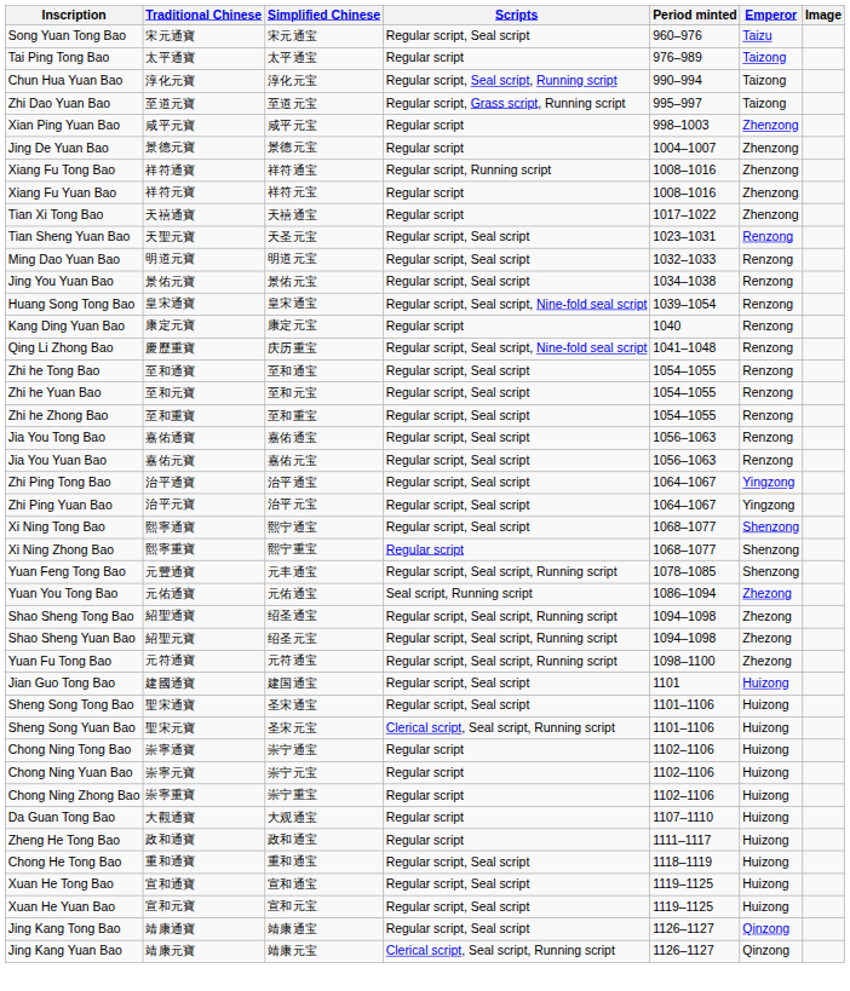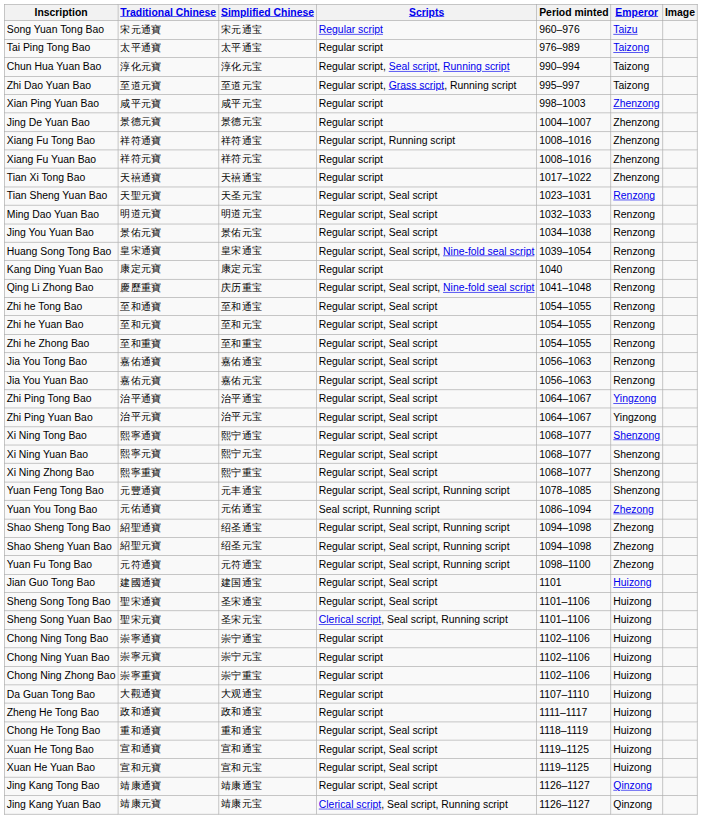 <table class="wikitable">
 <tr>
 <th>Inscription</th>
 <th><a href='#'>Traditional Chinese</a></th>
 <th><a href='#'>Simplified Chinese</a></th>
 <th><a href='#'>Scripts</a></th>
 <th>Period minted</th>
 <th><a href='#'>Emperor</a></th>
 <th>Image</th>
 </tr>
 <tr>
 <td>Song Yuan Tong Bao</td>
 <td>宋元通寶</td>
 <td>宋元通宝</td>
-<td>Regular script, Seal script</td>
+<td><a href='#'>Regular script</a></td>
 <td>960–976</td>
 <td><a href='#'>Taizu</a></td>
 <td></td>
 </tr>
 <tr>
 <td>Tai Ping Tong Bao</td>
 <td>太平通寶</td>
 <td>太平通宝</td>
 <td>Regular script</td>
 <td>976–989</td>
 <td><a href='#'>Taizong</a></td>
 <td></td>
 </tr>
 <tr>
 <td>Chun Hua Yuan Bao</td>
 <td>淳化元寶</td>
 <td>淳化元宝</td>
 <td>Regular script, <a href='#'>Seal script</a>, <a href='#'>Running script</a></td>
 <td>990–994</td>
 <td>Taizong</td>
 <td></td>
 </tr>
 <tr>
 <td>Zhi Dao Yuan Bao</td>
 <td>至道元寶</td>
 <td>至道元宝</td>
 <td>Regular script, <a href='#'>Grass script</a>, Running script</td>
 <td>995–997</td>
 <td>Taizong</td>
 <td></td>
 </tr>
 <tr>
 <td>Xian Ping Yuan Bao</td>
 <td>咸平元寶</td>
 <td>咸平元宝</td>
 <td>Regular script</td>
 <td>998–1003</td>
 <td><a href='#'>Zhenzong</a></td>
 <td></td>
 </tr>
 <tr>
 <td>Jing De Yuan Bao</td>
 <td>景德元寶</td>
 <td>景德元宝</td>
 <td>Regular script</td>
 <td>1004–1007</td>
 <td>Zhenzong</td>
 <td></td>
 </tr>
 <tr>
 <td>Xiang Fu Tong Bao</td>
 <td>祥符通寶</td>
 <td>祥符通宝</td>
 <td>Regular script, Running script</td>
 <td>1008–1016</td>
 <td>Zhenzong</td>
 <td></td>
 </tr>
 <tr>
 <td>Xiang Fu Yuan Bao</td>
 <td>祥符元寶</td>
 <td>祥符元宝</td>
 <td>Regular script</td>
 <td>1008–1016</td>
 <td>Zhenzong</td>
 <td></td>
 </tr>
 <tr>
 <td>Tian Xi Tong Bao</td>
 <td>天禧通寶</td>
 <td>天禧通宝</td>
 <td>Regular script</td>
 <td>1017–1022</td>
 <td>Zhenzong</td>
 <td></td>
 </tr>
 <tr>
 <td>Tian Sheng Yuan Bao</td>
 <td>天聖元寶</td>
 <td>天圣元宝</td>
 <td>Regular script, Seal script</td>
 <td>1023–1031</td>
 <td><a href='#'>Renzong</a></td>
 <td></td>
 </tr>
 <tr>
 <td>Ming Dao Yuan Bao</td>
 <td>明道元寶</td>
 <td>明道元宝</td>
 <td>Regular script, Seal script</td>
 <td>1032–1033</td>
 <td>Renzong</td>
 <td></td>
 </tr>
 <tr>
 <td>Jing You Yuan Bao</td>
 <td>景佑元寶</td>
 <td>景佑元宝</td>
 <td>Regular script, Seal script</td>
 <td>1034–1038</td>
 <td>Renzong</td>
 <td></td>
 </tr>
 <tr>
 <td>Huang Song Tong Bao</td>
 <td>皇宋通寶</td>
 <td>皇宋通宝</td>
 <td>Regular script, Seal script, <a href='#'>Nine-fold seal script</a></td>
 <td>1039–1054</td>
 <td>Renzong</td>
 <td></td>
 </tr>
 <tr>
 <td>Kang Ding Yuan Bao</td>
 <td>康定元寶</td>
 <td>康定元宝</td>
 <td>Regular script</td>
 <td>1040</td>
 <td>Renzong</td>
 <td></td>
 </tr>
 <tr>
 <td>Qing Li Zhong Bao</td>
 <td>慶歷重寶</td>
 <td>庆历重宝</td>
 <td>Regular script, Seal script, <a href='#'>Nine-fold seal script</a></td>
 <td>1041–1048</td>
 <td>Renzong</td>
 <td></td>
 </tr>
 <tr>
 <td>Zhi he Tong Bao</td>
 <td>至和通寶</td>
 <td>至和通宝</td>
 <td>Regular script, Seal script</td>
 <td>1054–1055</td>
 <td>Renzong</td>
 <td></td>
 </tr>
 <tr>
 <td>Zhi he Yuan Bao</td>
 <td>至和元寶</td>
 <td>至和元宝</td>
 <td>Regular script, Seal script</td>
 <td>1054–1055</td>
 <td>Renzong</td>
 <td></td>
 </tr>
 <tr>
 <td>Zhi he Zhong Bao</td>
 <td>至和重寶</td>
 <td>至和重宝</td>
 <td>Regular script, Seal script</td>
 <td>1054–1055</td>
 <td>Renzong</td>
 <td></td>
 </tr>
 <tr>
 <td>Jia You Tong Bao</td>
 <td>嘉佑通寶</td>
 <td>嘉佑通宝</td>
 <td>Regular script, Seal script</td>
 <td>1056–1063</td>
 <td>Renzong</td>
 <td></td>
 </tr>
 <tr>
 <td>Jia You Yuan Bao</td>
 <td>嘉佑元寶</td>
 <td>嘉佑元宝</td>
 <td>Regular script, Seal script</td>
 <td>1056–1063</td>
 <td>Renzong</td>
 <td></td>
 </tr>
 <tr>
 <td>Zhi Ping Tong Bao</td>
 <td>治平通寶</td>
 <td>治平通宝</td>
 <td>Regular script, Seal script</td>
 <td>1064–1067</td>
 <td><a href='#'>Yingzong</a></td>
 <td></td>
 </tr>
 <tr>
 <td>Zhi Ping Yuan Bao</td>
 <td>治平元寶</td>
 <td>治平元宝</td>
 <td>Regular script, Seal script</td>
 <td>1064–1067</td>
 <td>Yingzong</td>
 <td></td>
 </tr>
 <tr>
 <td>Xi Ning Tong Bao</td>
 <td>熙寧通寶</td>
 <td>熙宁通宝</td>
 <td>Regular script, Seal script</td>
 <td>1068–1077</td>
 <td><a href='#'>Shenzong</a></td>
 <td></td>
 </tr>
 <tr>
+<td>Xi Ning Yuan Bao</td>
+<td>熙寧元寶</td>
+<td>熙宁元宝</td>
+<td>Regular script, Seal script</td>
+<td>1068–1077</td>
+<td>Shenzong</td>
+<td></td>
+</tr>
+<tr>
 <td>Xi Ning Zhong Bao</td>
 <td>熙寧重寶</td>
 <td>熙宁重宝</td>
-<td><a href='#'>Regular script</a></td>
+<td>Regular script, Seal script</td>
 <td>1068–1077</td>
 <td>Shenzong</td>
 <td></td>
 </tr>
 <tr>
 <td>Yuan Feng Tong Bao</td>
 <td>元豐通寶</td>
 <td>元丰通宝</td>
 <td>Regular script, Seal script, Running script</td>
 <td>1078–1085</td>
 <td>Shenzong</td>
 <td></td>
 </tr>
 <tr>
 <td>Yuan You Tong Bao</td>
 <td>元佑通寶</td>
 <td>元佑通宝</td>
 <td>Seal script, Running script</td>
 <td>1086–1094</td>
 <td><a href='#'>Zhezong</a></td>
 <td></td>
 </tr>
 <tr>
 <td>Shao Sheng Tong Bao</td>
 <td>紹聖通寶</td>
 <td>绍圣通宝</td>
 <td>Regular script, Seal script, Running script</td>
 <td>1094–1098</td>
 <td>Zhezong</td>
 <td></td>
 </tr>
 <tr>
 <td>Shao Sheng Yuan Bao</td>
 <td>紹聖元寶</td>
 <td>绍圣元宝</td>
 <td>Regular script, Seal script, Running script</td>
 <td>1094–1098</td>
 <td>Zhezong</td>
 <td></td>
 </tr>
 <tr>
 <td>Yuan Fu Tong Bao</td>
 <td>元符通寶</td>
 <td>元符通宝</td>
 <td>Regular script, Seal script, Running script</td>
 <td>1098–1100</td>
 <td>Zhezong</td>
 <td></td>
 </tr>
 <tr>
 <td>Jian Guo Tong Bao</td>
 <td>建國通寶</td>
 <td>建国通宝</td>
 <td>Regular script, Seal script</td>
 <td>1101</td>
 <td><a href='#'>Huizong</a></td>
 <td></td>
 </tr>
 <tr>
 <td>Sheng Song Tong Bao</td>
 <td>聖宋通寶</td>
 <td>圣宋通宝</td>
 <td>Regular script,  Seal script</td>
 <td>1101–1106</td>
 <td>Huizong</td>
 <td></td>
 </tr>
 <tr>
 <td>Sheng Song Yuan Bao</td>
 <td>聖宋元寶</td>
 <td>圣宋元宝</td>
 <td><a href='#'>Clerical script</a>, Seal script, Running script</td>
 <td>1101–1106</td>
 <td>Huizong</td>
 <td></td>
 </tr>
 <tr>
 <td>Chong Ning Tong Bao</td>
 <td>崇寧通寶</td>
 <td>崇宁通宝</td>
 <td>Regular script</td>
 <td>1102–1106</td>
 <td>Huizong</td>
 <td></td>
 </tr>
 <tr>
 <td>Chong Ning Yuan Bao</td>
 <td>崇寧元寶</td>
 <td>崇宁元宝</td>
 <td>Regular script</td>
 <td>1102–1106</td>
 <td>Huizong</td>
 <td></td>
 </tr>
 <tr>
 <td>Chong Ning Zhong Bao</td>
 <td>崇寧重寶</td>
 <td>崇宁重宝</td>
 <td>Regular script</td>
 <td>1102–1106</td>
 <td>Huizong</td>
 <td></td>
 </tr>
 <tr>
 <td>Da Guan Tong Bao</td>
 <td>大觀通寶</td>
 <td>大观通宝</td>
 <td>Regular script</td>
 <td>1107–1110</td>
 <td>Huizong</td>
 <td></td>
 </tr>
 <tr>
 <td>Zheng He Tong Bao</td>
 <td>政和通寶</td>
 <td>政和通宝</td>
 <td>Regular script</td>
 <td>1111–1117</td>
 <td>Huizong</td>
 <td></td>
 </tr>
 <tr>
 <td>Chong He Tong Bao</td>
 <td>重和通寶</td>
 <td>重和通宝</td>
 <td>Regular script, Seal script</td>
 <td>1118–1119</td>
 <td>Huizong</td>
 <td></td>
 </tr>
 <tr>
 <td>Xuan He Tong Bao</td>
 <td>宣和通寶</td>
 <td>宣和通宝</td>
 <td>Regular script, Seal script</td>
 <td>1119–1125</td>
 <td>Huizong</td>
 <td></td>
 </tr>
 <tr>
 <td>Xuan He Yuan Bao</td>
 <td>宣和元寶</td>
 <td>宣和元宝</td>
 <td>Regular script, Seal script</td>
 <td>1119–1125</td>
 <td>Huizong</td>
 <td></td>
 </tr>
 <tr>
 <td>Jing Kang Tong Bao</td>
 <td>靖康通寶</td>
 <td>靖康通宝</td>
 <td>Regular script, Seal script</td>
 <td>1126–1127</td>
 <td><a href='#'>Qinzong</a></td>
 <td></td>
 </tr>
 <tr>
 <td>Jing Kang Yuan Bao</td>
 <td>靖康元寶</td>
 <td>靖康元宝</td>
 <td><a href='#'>Clerical script</a>, Seal script, Running script</td>
 <td>1126–1127</td>
 <td>Qinzong</td>
 <td></td>
 </tr>
 </table>
